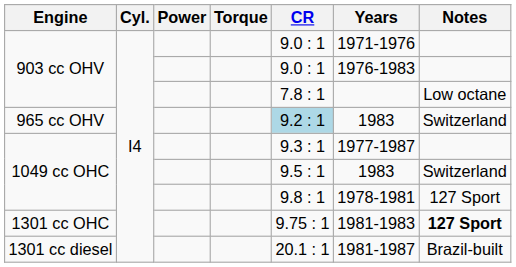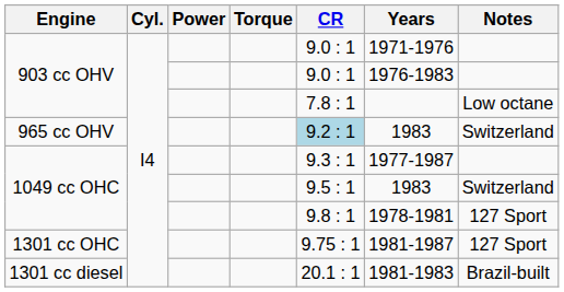 <table class="wikitable" style="text-align:center; font-size:90%;">
 <tr style="text-align:center; background:#dcdcdc; vertical-align:middle;">
 <th>Engine</th>
 <th>Cyl.</th>
 <th>Power</th>
 <th>Torque</th>
 <th><a href='#'>CR</a></th>
 <th>Years</th>
 <th>Notes</th>
 </tr>
 <tr>
 <td rowspan = "3">903 cc OHV</td>
 <td rowspan = "9">I4</td>
 <td></td>
 <td></td>
 <td>9.0 : 1</td>
 <td>1971-1976</td>
 <td></td>
 </tr>
 <tr>
 <td></td>
 <td></td>
 <td>9.0 : 1</td>
 <td>1976-1983</td>
 <td></td>
 </tr>
 <tr>
 <td></td>
 <td></td>
 <td>7.8 : 1</td>
 <td></td>
 <td>Low octane</td>
 </tr>
 <tr>
 <td>965 cc OHV</td>
 <td></td>
 <td></td>
 <td style="background: lightblue;">9.2 : 1</td>
 <td>1983</td>
 <td>Switzerland</td>
 </tr>
 <tr>
 <td rowspan = "3">1049 cc OHC</td>
 <td></td>
 <td></td>
 <td>9.3 : 1</td>
 <td>1977-1987</td>
 <td></td>
 </tr>
 <tr чмпо>
 <td></td>
 <td></td>
 <td>9.5 : 1</td>
 <td>1983</td>
 <td>Switzerland</td>
 </tr>
 <tr>
 <td></td>
 <td></td>
 <td>9.8 : 1</td>
 <td>1978-1981</td>
 <td>127 Sport</td>
 </tr>
 <tr>
 <td>1301 cc OHC</td>
 <td></td>
 <td></td>
 <td>9.75 : 1</td>
-<td>1981-1983</td>
-<td><strong>127 Sport</strong></td>
+<td>1981-1987</td>
+<td>127 Sport</td>
 </tr>
 <tr>
 <td>1301 cc diesel</td>
 <td></td>
 <td></td>
 <td>20.1 : 1</td>
-<td>1981-1987</td>
+<td>1981-1983</td>
 <td>Brazil-built</td>
 </tr>
 </table>
